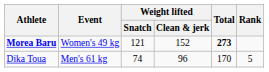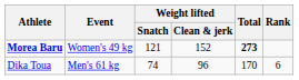 <table class=wikitable style="text-align:center; font-size:90%">
 <tr>
 <th rowspan="2">Athlete</th>
 <th rowspan="2">Event</th>
 <th colspan="2">Weight lifted</th>
 <th rowspan="2">Total</th>
 <th rowspan="2">Rank</th>
 </tr>
 <tr>
 <th>Snatch</th>
 <th>Clean & jerk</th>
 </tr>
 <tr>
 <td align=left><strong><a href='#'>Morea Baru</a></strong></td>
 <td align=left><a href='#'>Women's 49 kg</a></td>
 <td>121</td>
 <td>152</td>
 <td><strong>273</strong></td>
 <td></td>
 </tr>
 <tr>
 <td align=left><a href='#'>Dika Toua</a></td>
 <td align=left><a href='#'>Men's 61 kg</a></td>
 <td>74</td>
 <td>96</td>
 <td>170</td>
-<td>5</td>
+<td>6</td>
 </tr>
 </table>
